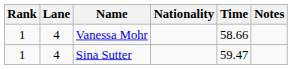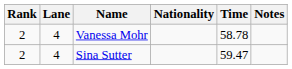 <table class="wikitable sortable" style="text-align:center">
 <tr>
 <th>Rank</th>
 <th>Lane</th>
 <th>Name</th>
 <th>Nationality</th>
 <th>Time</th>
 <th>Notes</th>
 </tr>
 <tr>
-<td>1</td>
+<td>2</td>
 <td>4</td>
 <td align=left><a href='#'>Vanessa Mohr</a></td>
 <td align=left></td>
-<td>58.66</td>
+<td>58.78</td>
 <td></td>
 </tr>
 <tr>
-<td>1</td>
+<td>2</td>
 <td>4</td>
 <td align=left><a href='#'>Sina Sutter</a></td>
 <td align=left></td>
 <td>59.47</td>
 <td></td>
 </tr>
 </table>
